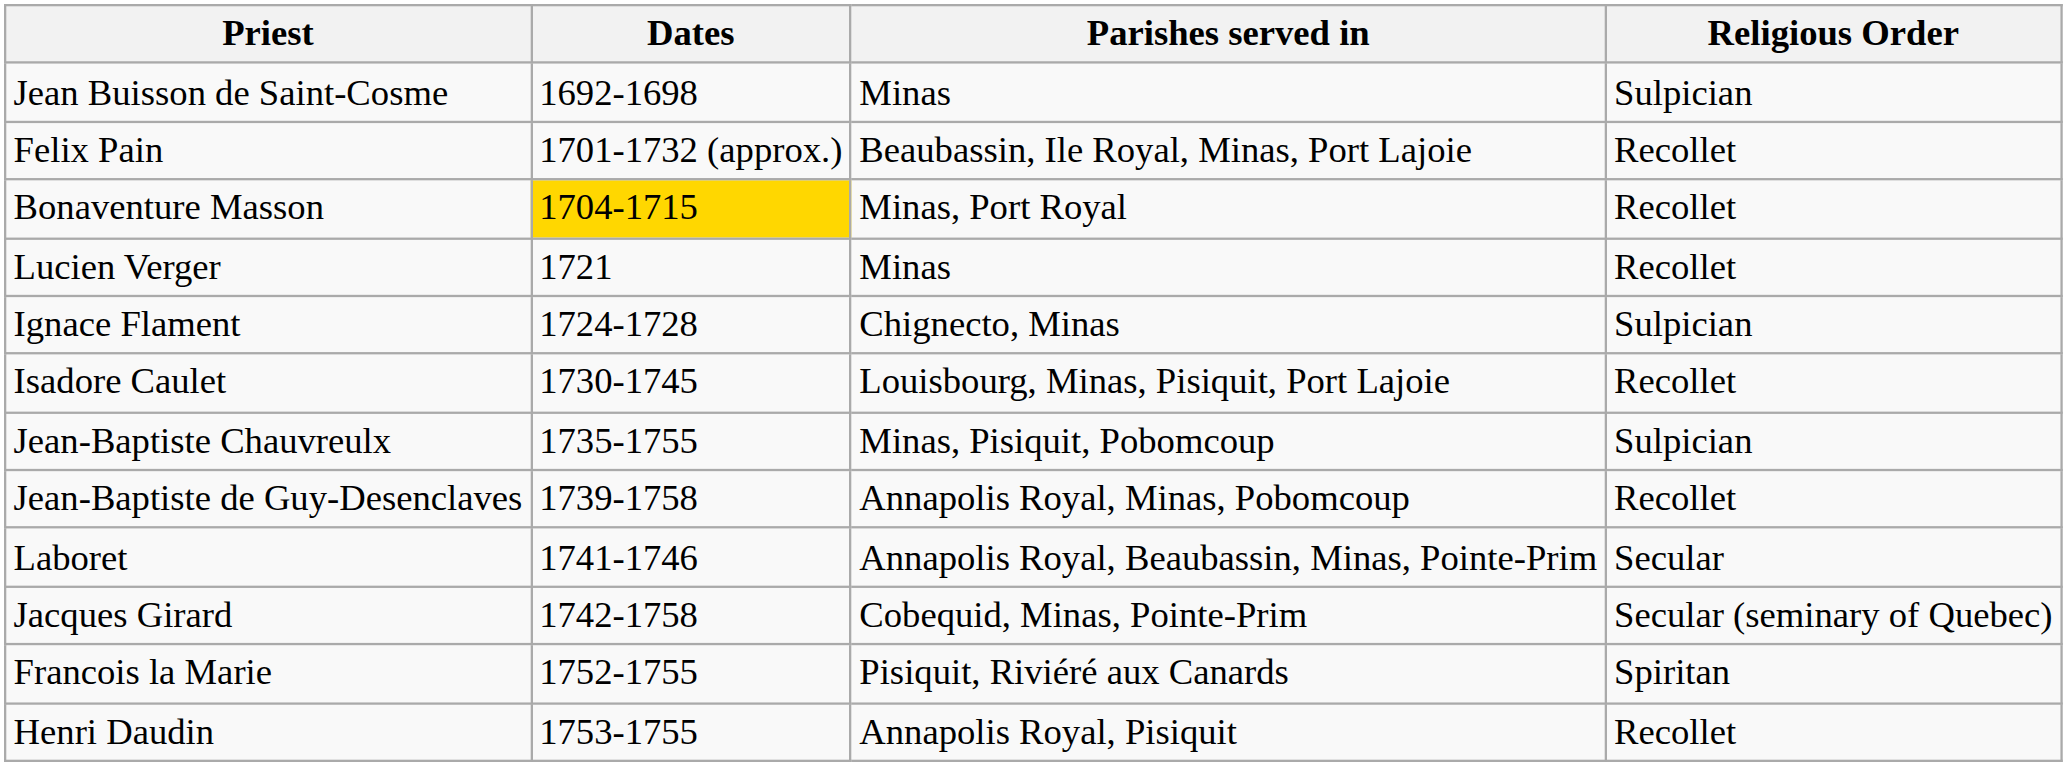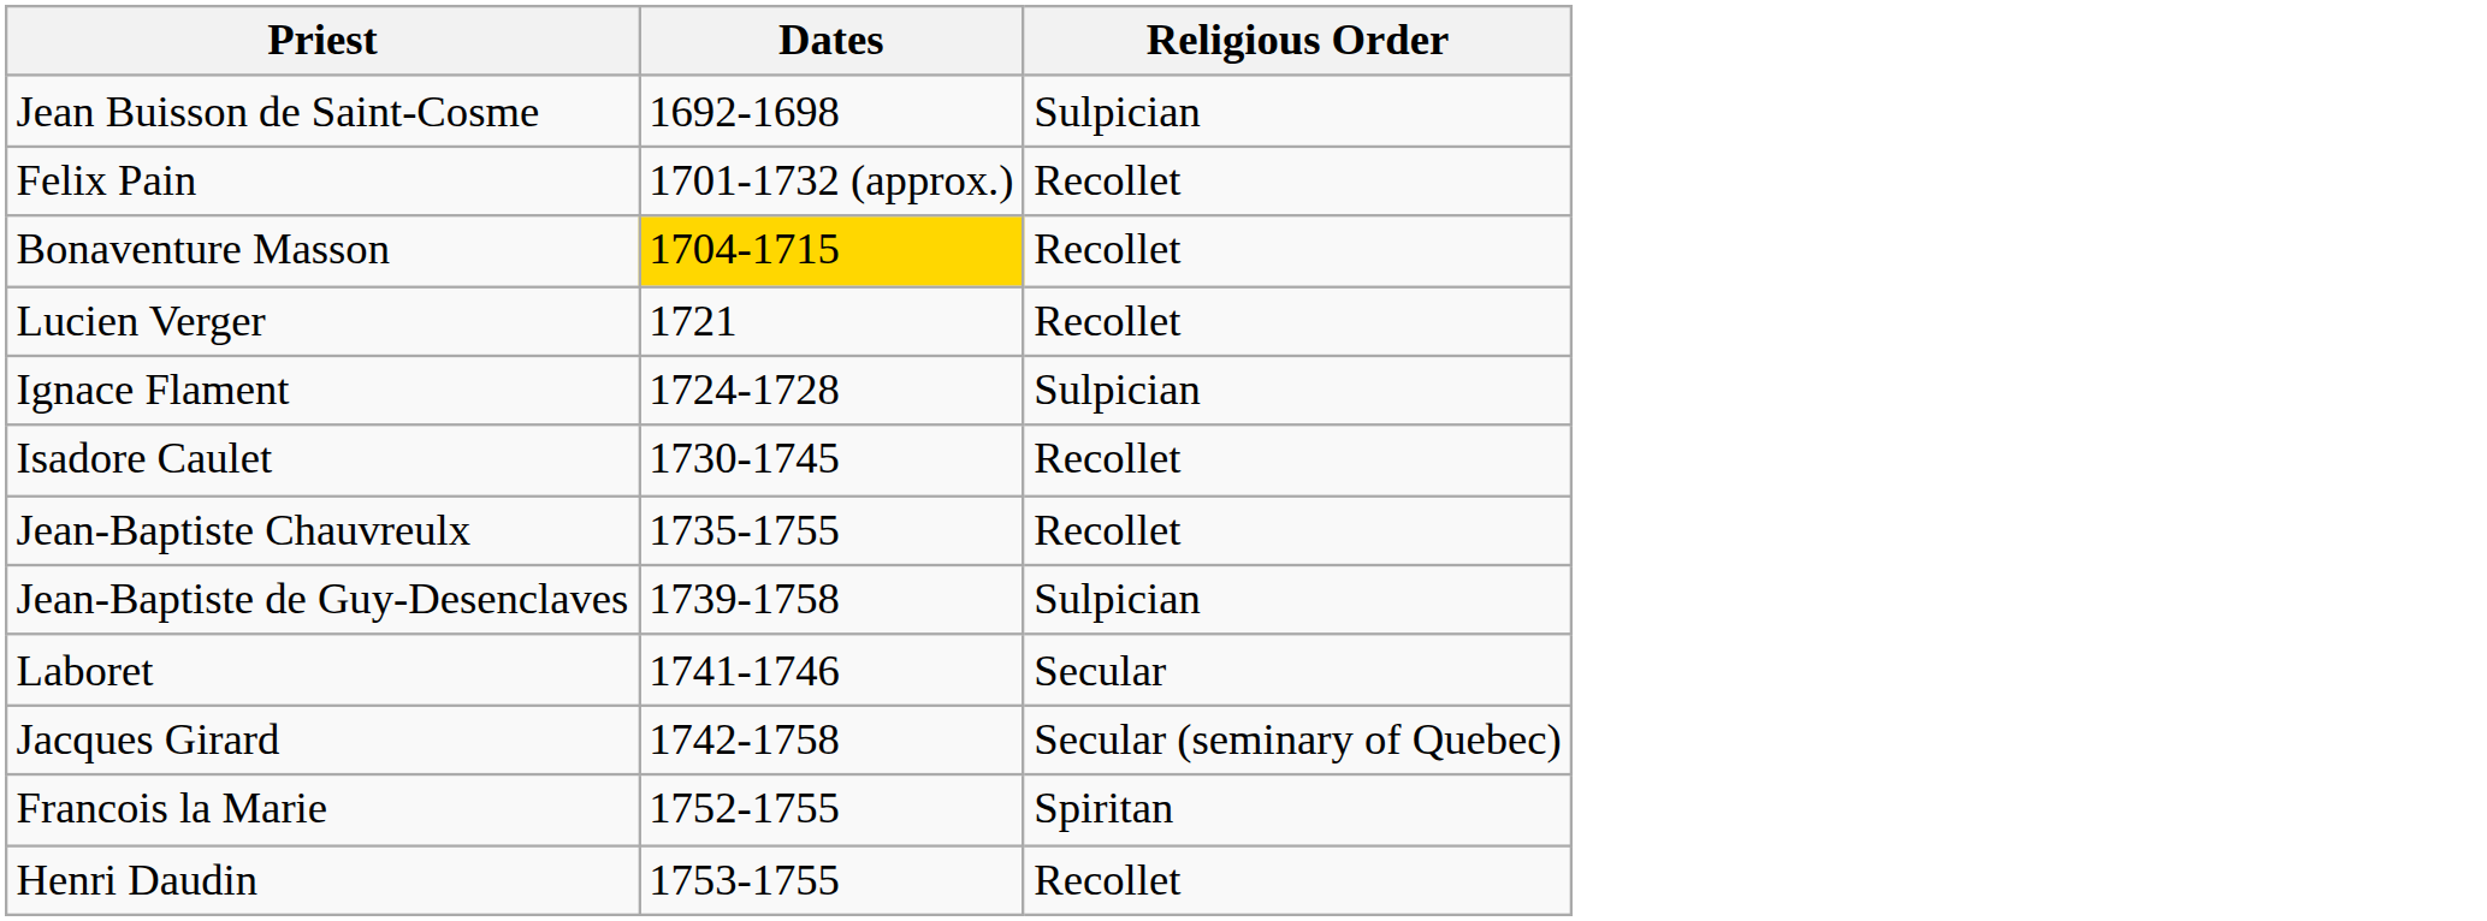 <table class="wikitable">
 <tr>
 <th>Priest</th>
 <th>Dates</th>
-<th>Parishes served in</th>
 <th>Religious Order</th>
 </tr>
 <tr>
 <td>Jean Buisson de Saint-Cosme</td>
 <td>1692-1698</td>
-<td>Minas</td>
 <td>Sulpician</td>
 </tr>
 <tr>
 <td>Felix Pain</td>
 <td>1701-1732 (approx.)</td>
-<td>Beaubassin, Ile Royal, Minas, Port Lajoie</td>
 <td>Recollet</td>
 </tr>
 <tr>
 <td>Bonaventure Masson</td>
 <td style="background: gold;">1704-1715</td>
-<td>Minas, Port Royal</td>
 <td>Recollet</td>
 </tr>
 <tr>
 <td>Lucien Verger</td>
 <td>1721</td>
-<td>Minas</td>
 <td>Recollet</td>
 </tr>
 <tr>
 <td>Ignace Flament</td>
 <td>1724-1728</td>
-<td>Chignecto, Minas</td>
 <td>Sulpician</td>
 </tr>
 <tr>
 <td>Isadore Caulet</td>
 <td>1730-1745</td>
-<td>Louisbourg, Minas, Pisiquit, Port Lajoie</td>
 <td>Recollet</td>
 </tr>
 <tr>
 <td>Jean-Baptiste Chauvreulx</td>
 <td>1735-1755</td>
-<td>Minas, Pisiquit, Pobomcoup</td>
-<td>Sulpician</td>
+<td>Recollet</td>
 </tr>
 <tr>
 <td>Jean-Baptiste de Guy-Desenclaves</td>
 <td>1739-1758</td>
-<td>Annapolis Royal, Minas, Pobomcoup</td>
-<td>Recollet</td>
+<td>Sulpician</td>
 </tr>
 <tr>
 <td>Laboret</td>
 <td>1741-1746</td>
-<td>Annapolis Royal, Beaubassin, Minas, Pointe-Prim</td>
 <td>Secular</td>
 </tr>
 <tr>
 <td>Jacques Girard</td>
 <td>1742-1758</td>
-<td>Cobequid, Minas, Pointe-Prim</td>
 <td>Secular (seminary of Quebec)</td>
 </tr>
 <tr>
 <td>Francois la Marie</td>
 <td>1752-1755</td>
-<td>Pisiquit, Riviéré aux Canards</td>
 <td>Spiritan</td>
 </tr>
 <tr>
 <td>Henri Daudin</td>
 <td>1753-1755</td>
-<td>Annapolis Royal, Pisiquit</td>
 <td>Recollet</td>
 </tr>
 </table>
